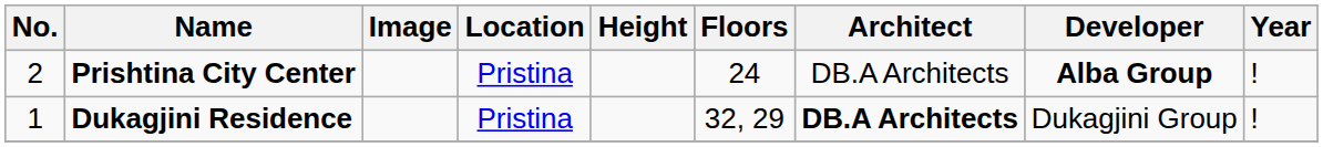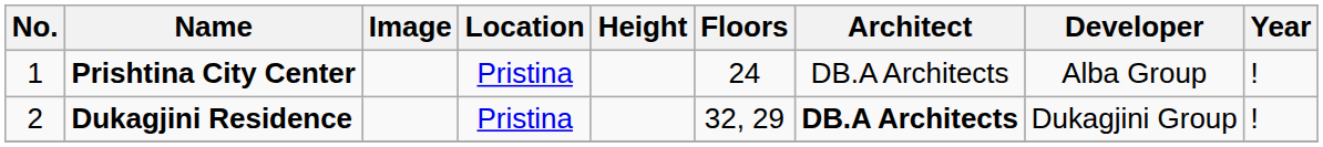 <table class="wikitable sortable">
 <tr>
 <th>No.</th>
 <th>Name</th>
 <th>Image</th>
 <th>Location</th>
 <th>Height</th>
 <th>Floors</th>
 <th>Architect</th>
 <th>Developer</th>
 <th>Year</th>
 </tr>
 <tr>
-<td align="center">2</td>
+<td align="center">1</td>
 <td><strong>Prishtina City Center</strong></td>
 <td align="center"></td>
 <td align="center"><a href='#'>Pristina</a><br><small><em></em></small></td>
 <td align="center"></td>
 <td align="center">24</td>
 <td align="center">DB.A Architects</td>
-<td align="center"><strong>Alba Group</strong></td>
+<td align="center">Alba Group</td>
 <td>! </td>
 </tr>
 <tr>
-<td align="center">1</td>
+<td align="center">2</td>
 <td><strong>Dukagjini Residence</strong></td>
 <td align="center"></td>
 <td align="center"><a href='#'>Pristina</a><br><small><em></em></small></td>
 <td align="center"></td>
 <td align="center">32, 29</td>
 <td align="center"><strong>DB.A Architects</strong></td>
 <td align="center">Dukagjini Group</td>
 <td>! </td>
 </tr>
 <tr>
 </tr>
 </table>
